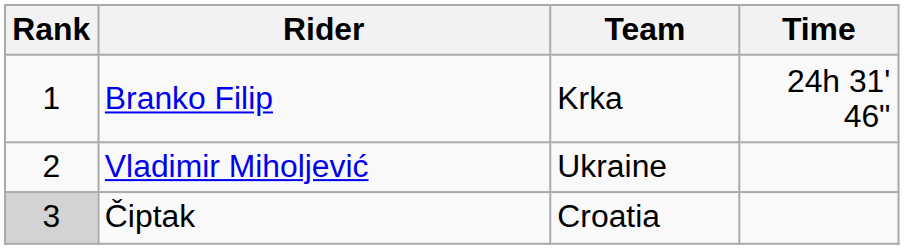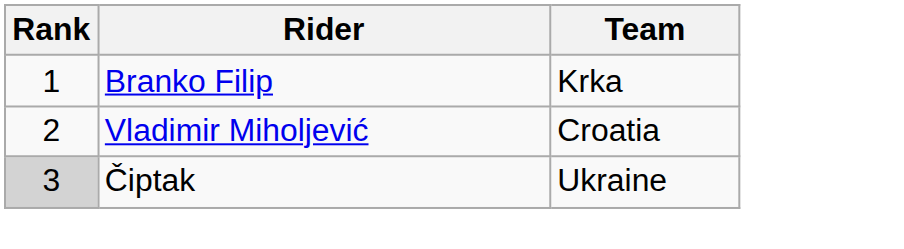 <table class="wikitable">
 <tr>
 <th>Rank</th>
 <th>Rider</th>
 <th>Team</th>
-<th>Time</th>
 </tr>
 <tr>
 <td align=center>1</td>
 <td width=220> <a href='#'>Branko Filip</a> </td>
 <td width=88>Krka</td>
-<td width=72 align=right>24h 31' 46"</td>
 </tr>
 <tr>
 <td align=center>2</td>
 <td> <a href='#'>Vladimir Miholjević</a></td>
-<td>Ukraine</td>
-<td align=right></td>
+<td>Croatia</td>
 </tr>
 <tr>
 <td align=center style="background: lightgrey;">3</td>
 <td> Čiptak</td>
-<td>Croatia</td>
-<td align=right></td>
+<td>Ukraine</td>
 </tr>
 </table>
